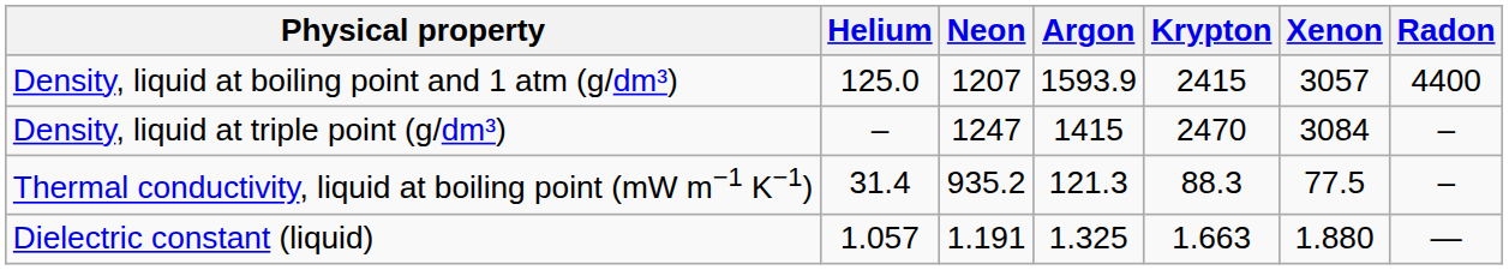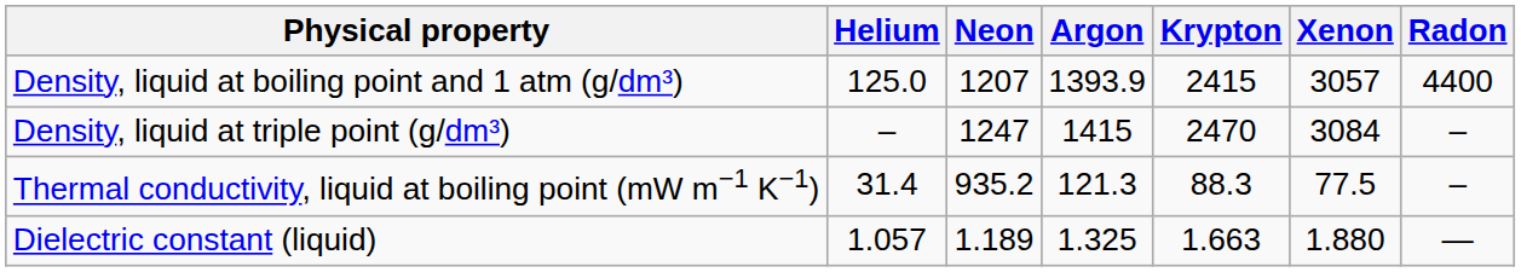 <table class="wikitable" style="text-align: center;">
 <tr>
 <th>Physical property</th>
 <th><a href='#'>Helium</a></th>
 <th><a href='#'>Neon</a></th>
 <th><a href='#'>Argon</a></th>
 <th><a href='#'>Krypton</a></th>
 <th><a href='#'>Xenon</a></th>
 <th><a href='#'>Radon</a></th>
 </tr>
 <tr>
 <td align="left"><a href='#'>Density</a>, liquid at boiling point and 1 atm (g/<a href='#'>dm³</a>)</td>
 <td>125.0</td>
 <td>1207</td>
-<td>1593.9</td>
+<td>1393.9</td>
 <td>2415</td>
 <td>3057</td>
 <td>4400</td>
 </tr>
 <tr>
 <td align="left"><a href='#'>Density</a>, liquid at triple point (g/<a href='#'>dm³</a>)</td>
 <td>–</td>
 <td>1247</td>
 <td>1415</td>
 <td>2470</td>
 <td>3084</td>
 <td>–</td>
 </tr>
 <tr>
 <td align="left"><a href='#'>Thermal conductivity</a>, liquid at boiling point (mW m<sup>−1</sup> K<sup>−1</sup>)</td>
 <td>31.4</td>
 <td>935.2</td>
 <td>121.3</td>
 <td>88.3</td>
 <td>77.5</td>
 <td>–</td>
 </tr>
 <tr>
 <td align="left"><a href='#'>Dielectric constant</a> (liquid)</td>
 <td>1.057</td>
-<td>1.191</td>
+<td>1.189</td>
 <td>1.325 </td>
 <td>1.663</td>
 <td>1.880</td>
 <td>—</td>
 </tr>
 </table>
